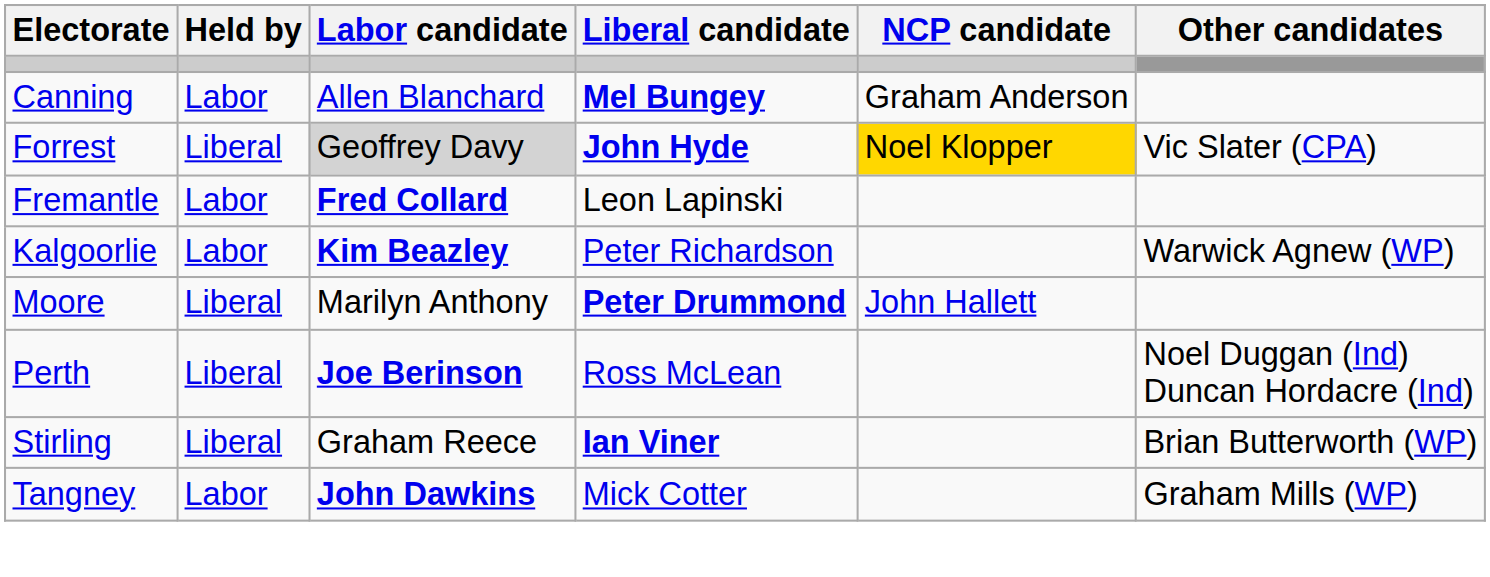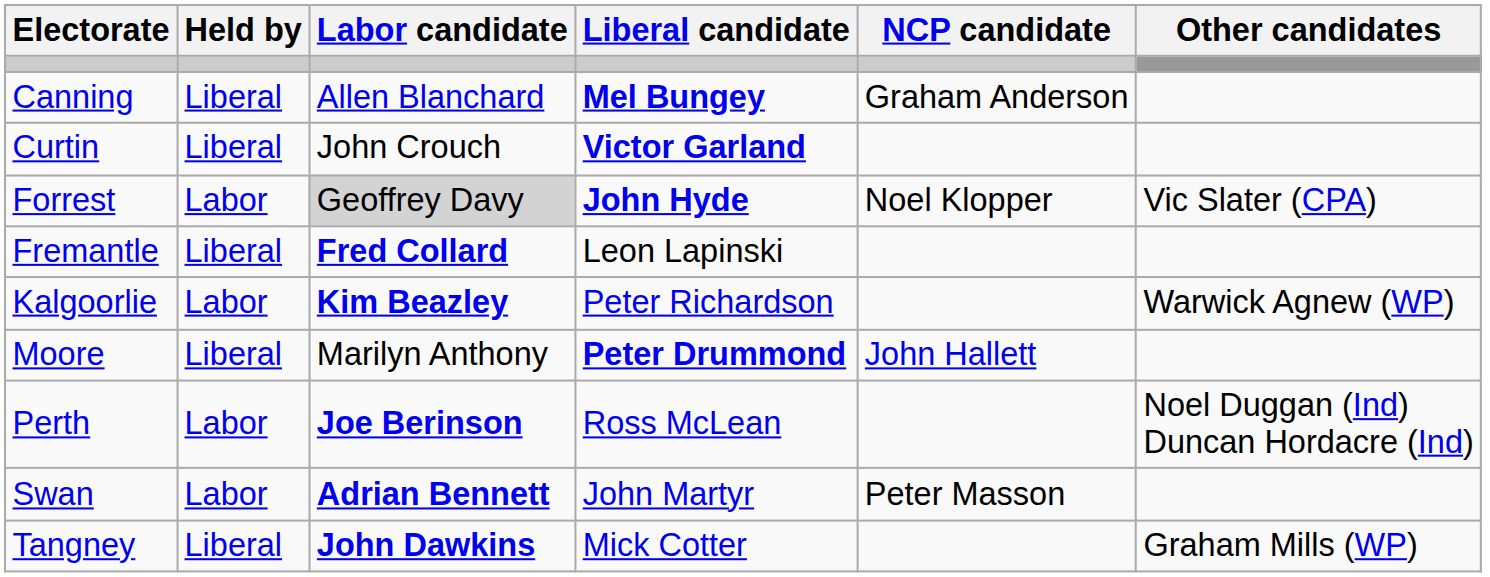 <table class="wikitable">
 <tr>
 <th>Electorate</th>
 <th>Held by</th>
 <th><a href='#'>Labor</a> candidate</th>
 <th><a href='#'>Liberal</a> candidate</th>
 <th><a href='#'>NCP</a> candidate</th>
 <th>Other candidates</th>
 </tr>
 <tr bgcolor="#cccccc">
 <td></td>
 <td></td>
 <td></td>
 <td></td>
 <td></td>
 <td bgcolor="#999999"></td>
 </tr>
 <tr>
 <td><a href='#'>Canning</a></td>
-<td><a href='#'>Labor</a></td>
+<td><a href='#'>Liberal</a></td>
 <td><a href='#'>Allen Blanchard</a></td>
 <td><strong><a href='#'>Mel Bungey</a></strong></td>
 <td>Graham Anderson</td>
 <td></td>
 </tr>
 <tr>
+<td><a href='#'>Curtin</a></td>
+<td><a href='#'>Liberal</a></td>
+<td>John Crouch</td>
+<td><strong><a href='#'>Victor Garland</a></strong></td>
+<td></td>
+<td></td>
+</tr>
+<tr>
 <td><a href='#'>Forrest</a></td>
-<td><a href='#'>Liberal</a></td>
+<td><a href='#'>Labor</a></td>
 <td style="background: lightgrey;">Geoffrey Davy</td>
 <td><strong><a href='#'>John Hyde</a></strong></td>
-<td style="background: gold;">Noel Klopper</td>
+<td>Noel Klopper</td>
 <td>Vic Slater (<a href='#'>CPA</a>)</td>
 </tr>
 <tr>
 <td><a href='#'>Fremantle</a></td>
-<td><a href='#'>Labor</a></td>
+<td><a href='#'>Liberal</a></td>
 <td><strong><a href='#'>Fred Collard</a></strong></td>
 <td>Leon Lapinski</td>
 <td></td>
 <td></td>
 </tr>
 <tr>
 <td><a href='#'>Kalgoorlie</a></td>
 <td><a href='#'>Labor</a></td>
 <td><strong><a href='#'>Kim Beazley</a></strong></td>
 <td><a href='#'>Peter Richardson</a></td>
 <td></td>
 <td>Warwick Agnew (<a href='#'>WP</a>)</td>
 </tr>
 <tr>
 <td><a href='#'>Moore</a></td>
 <td><a href='#'>Liberal</a></td>
 <td>Marilyn Anthony</td>
 <td><strong><a href='#'>Peter Drummond</a></strong></td>
 <td><a href='#'>John Hallett</a></td>
 <td></td>
 </tr>
 <tr>
 <td><a href='#'>Perth</a></td>
-<td><a href='#'>Liberal</a></td>
+<td><a href='#'>Labor</a></td>
 <td><strong><a href='#'>Joe Berinson</a></strong></td>
 <td><a href='#'>Ross McLean</a></td>
 <td></td>
 <td>Noel Duggan (<a href='#'>Ind</a>)<br>Duncan Hordacre (<a href='#'>Ind</a>)</td>
 </tr>
 <tr>
-<td><a href='#'>Stirling</a></td>
-<td><a href='#'>Liberal</a></td>
-<td>Graham Reece</td>
-<td><strong><a href='#'>Ian Viner</a></strong></td>
+<td><a href='#'>Swan</a></td>
+<td><a href='#'>Labor</a></td>
+<td><strong><a href='#'>Adrian Bennett</a></strong></td>
+<td><a href='#'>John Martyr</a></td>
+<td>Peter Masson</td>
 <td></td>
-<td>Brian Butterworth (<a href='#'>WP</a>)</td>
 </tr>
 <tr>
 <td><a href='#'>Tangney</a></td>
-<td><a href='#'>Labor</a></td>
+<td><a href='#'>Liberal</a></td>
 <td><strong><a href='#'>John Dawkins</a></strong></td>
 <td><a href='#'>Mick Cotter</a></td>
 <td></td>
 <td>Graham Mills (<a href='#'>WP</a>)</td>
 </tr>
 </table>
